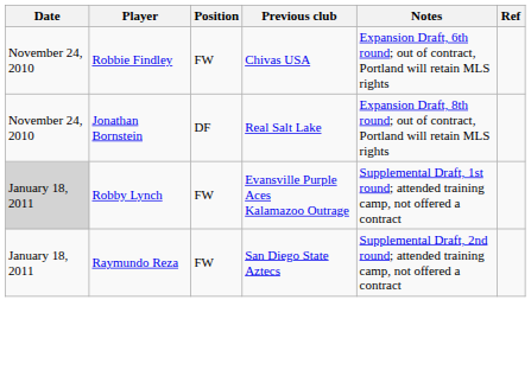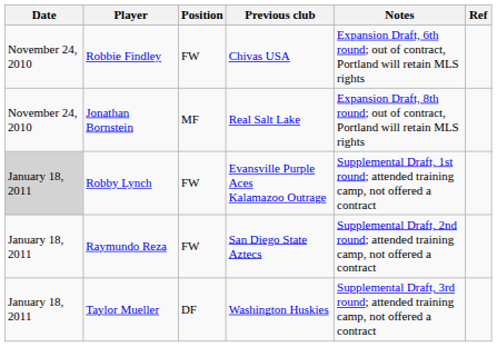 <table class="wikitable" style="font-size:95%;">
 <tr>
 <th width=125px>Date</th>
 <th width=170px>Player</th>
 <th width=50px>Position</th>
 <th width=200px>Previous club</th>
 <th width=250px>Notes</th>
 <th width=30px>Ref</th>
 </tr>
 <tr>
 <td>November 24, 2010</td>
 <td> <a href='#'>Robbie Findley</a></td>
 <td>FW</td>
 <td> <a href='#'>Chivas USA</a></td>
 <td><a href='#'>Expansion Draft, 6th round</a>; out of contract, Portland will retain MLS rights</td>
 <td></td>
 </tr>
 <tr>
 <td>November 24, 2010</td>
 <td> <a href='#'>Jonathan Bornstein</a></td>
-<td>DF</td>
+<td>MF</td>
 <td> <a href='#'>Real Salt Lake</a></td>
 <td><a href='#'>Expansion Draft, 8th round</a>; out of contract, Portland will retain MLS rights</td>
 <td></td>
 </tr>
 <tr>
 <td style="background: lightgrey;">January 18, 2011</td>
 <td> <a href='#'>Robby Lynch</a></td>
 <td>FW</td>
 <td> <a href='#'>Evansville Purple Aces</a><br> <a href='#'>Kalamazoo Outrage</a></td>
 <td><a href='#'>Supplemental Draft, 1st round</a>; attended training camp, not offered a contract</td>
 <td></td>
 </tr>
 <tr>
 <td>January 18, 2011</td>
 <td> <a href='#'>Raymundo Reza</a></td>
 <td>FW</td>
 <td> <a href='#'>San Diego State Aztecs</a></td>
 <td><a href='#'>Supplemental Draft, 2nd round</a>; attended training camp, not offered a contract</td>
 <td></td>
 </tr>
+<tr>
+<td>January 18, 2011</td>
+<td> <a href='#'>Taylor Mueller</a></td>
+<td>DF</td>
+<td> <a href='#'>Washington Huskies</a></td>
+<td><a href='#'>Supplemental Draft, 3rd round</a>; attended training camp, not offered a contract</td>
+<td></td>
+</tr>
 </table>
